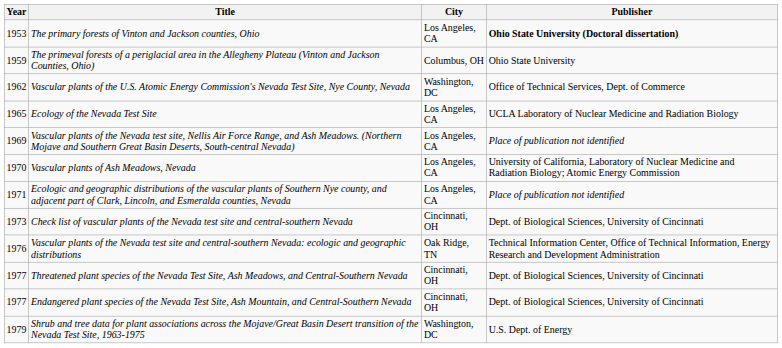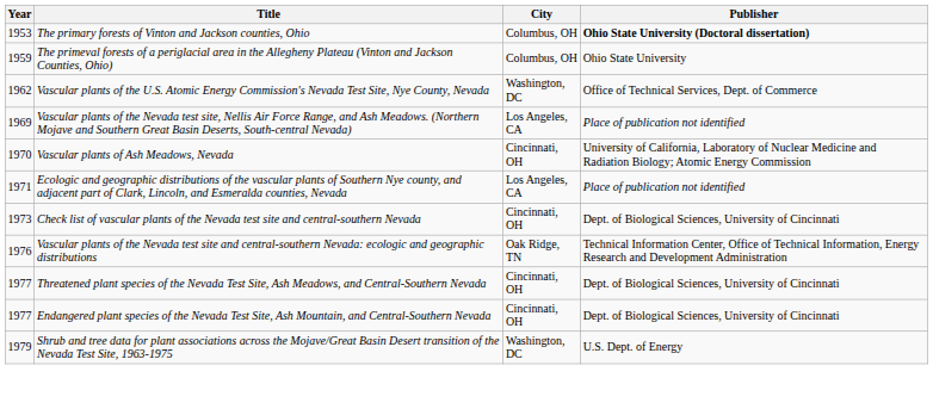 <table class="wikitable sortable">
 <tr>
 <th scope="col" style="text-align: center">Year</th>
 <th scope="col">Title</th>
 <th scope="col">City</th>
 <th scope="col">Publisher</th>
 </tr>
 <tr>
 <td>1953</td>
 <td><em>The primary forests of Vinton and Jackson counties, Ohio</em></td>
-<td>Los Angeles, CA</td>
+<td>Columbus, OH</td>
 <td><strong>Ohio State University (Doctoral dissertation)</strong></td>
 </tr>
 <tr>
 <td>1959</td>
 <td><em>The primeval forests of a periglacial area in the Allegheny Plateau (Vinton and Jackson Counties, Ohio)</em></td>
 <td>Columbus, OH</td>
 <td>Ohio State University</td>
 </tr>
 <tr>
 <td>1962</td>
 <td><em>Vascular plants of the U.S. Atomic Energy Commission's Nevada Test Site, Nye County, Nevada</em></td>
 <td>Washington, DC</td>
 <td>Office of Technical Services, Dept. of Commerce</td>
 </tr>
 <tr>
-<td>1965</td>
-<td><em>Ecology of the Nevada Test Site</em></td>
-<td>Los Angeles, CA</td>
-<td>UCLA Laboratory of Nuclear Medicine and Radiation Biology</td>
-</tr>
-<tr>
 <td>1969</td>
 <td><em>Vascular plants of the Nevada test site, Nellis Air Force Range, and Ash Meadows. (Northern Mojave and Southern Great Basin Deserts, South-central Nevada)</em></td>
 <td>Los Angeles, CA</td>
 <td><em>Place of publication not identified</em></td>
 </tr>
 <tr>
 <td>1970</td>
 <td><em>Vascular plants of Ash Meadows, Nevada</em></td>
-<td>Los Angeles, CA</td>
+<td>Cincinnati, OH</td>
 <td>University of California, Laboratory of Nuclear Medicine and Radiation Biology; Atomic Energy Commission</td>
 </tr>
 <tr>
 <td>1971</td>
 <td><em>Ecologic and geographic distributions of the vascular plants of Southern Nye county, and adjacent part of Clark, Lincoln, and Esmeralda counties, Nevada</em></td>
 <td>Los Angeles, CA</td>
 <td><em>Place of publication not identified</em></td>
 </tr>
 <tr>
 <td>1973</td>
 <td><em>Check list of vascular plants of the Nevada test site and central-southern Nevada</em></td>
 <td>Cincinnati, OH</td>
 <td>Dept. of Biological Sciences, University of Cincinnati</td>
 </tr>
 <tr>
 <td>1976</td>
 <td><em>Vascular plants of the Nevada test site and central-southern Nevada: ecologic and geographic distributions</em></td>
 <td>Oak Ridge, TN</td>
 <td>Technical Information Center, Office of Technical Information, Energy Research and Development Administration</td>
 </tr>
 <tr>
 <td>1977</td>
 <td><em>Threatened plant species of the Nevada Test Site, Ash Meadows, and Central-Southern Nevada</em></td>
 <td>Cincinnati, OH</td>
 <td>Dept. of Biological Sciences, University of Cincinnati</td>
 </tr>
 <tr>
 <td>1977</td>
 <td><em>Endangered plant species of the Nevada Test Site, Ash Mountain, and Central-Southern Nevada</em></td>
 <td>Cincinnati, OH</td>
 <td>Dept. of Biological Sciences, University of Cincinnati</td>
 </tr>
 <tr>
 <td>1979</td>
 <td><em>Shrub and tree data for plant associations across the Mojave/Great Basin Desert transition of the Nevada Test Site, 1963-1975</em></td>
 <td>Washington, DC</td>
 <td>U.S. Dept. of Energy</td>
 </tr>
 </table>
